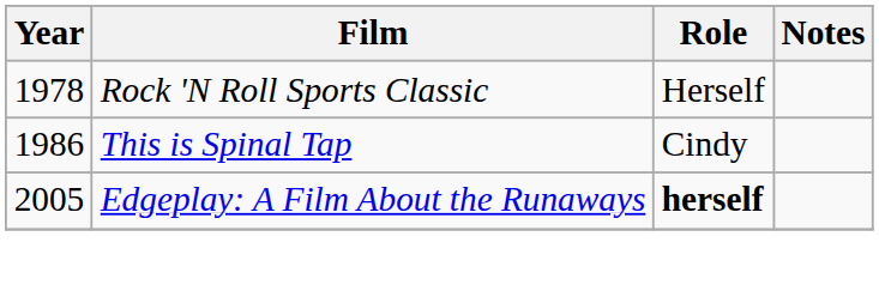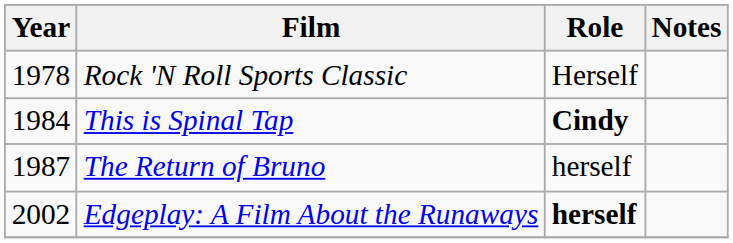 <table class="wikitable">
 <tr>
 <th>Year</th>
 <th>Film</th>
 <th>Role</th>
 <th>Notes</th>
 </tr>
 <tr>
 <td>1978</td>
 <td><em>Rock 'N Roll Sports Classic</em></td>
 <td>Herself</td>
 <td></td>
 </tr>
 <tr>
-<td>1986</td>
+<td>1984</td>
 <td><em><a href='#'>This is Spinal Tap</a></em></td>
-<td>Cindy</td>
+<td><strong>Cindy</strong></td>
 <td></td>
 </tr>
 <tr>
-<td>2005</td>
+<td>1987</td>
+<td><em><a href='#'>The Return of Bruno</a></em></td>
+<td>herself</td>
+<td></td>
+</tr>
+<tr>
+<td>2002</td>
 <td><em><a href='#'>Edgeplay: A Film About the Runaways</a></em></td>
 <td><strong>herself</strong></td>
 <td></td>
 </tr>
 <tr>
 </tr>
 </table>
